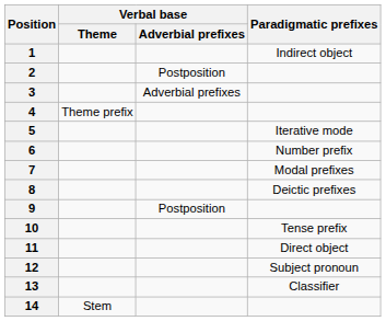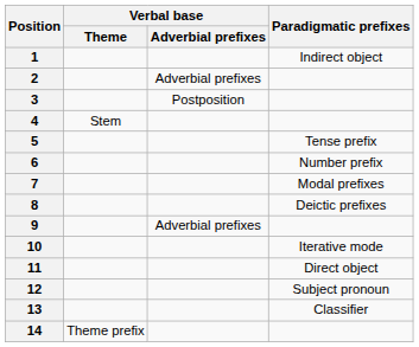 <table class="wikitable" style="text-align: center;">
 <tr>
 <th rowspan="2">Position</th>
 <th colspan="2">Verbal base</th>
 <th rowspan="2">Paradigmatic prefixes</th>
 </tr>
 <tr>
 <th>Theme</th>
 <th>Adverbial prefixes</th>
 </tr>
 <tr>
 <th>1</th>
 <td></td>
 <td></td>
 <td>Indirect object</td>
 </tr>
 <tr>
 <th>2</th>
 <td></td>
-<td>Postposition</td>
+<td>Adverbial prefixes</td>
 <td></td>
 </tr>
 <tr>
 <th>3</th>
 <td></td>
-<td>Adverbial prefixes</td>
+<td>Postposition</td>
 <td></td>
 </tr>
 <tr>
 <th>4</th>
-<td>Theme prefix</td>
+<td>Stem</td>
 <td></td>
 <td></td>
 </tr>
 <tr>
 <th>5</th>
 <td></td>
 <td></td>
-<td>Iterative mode</td>
+<td>Tense prefix</td>
 </tr>
 <tr>
 <th>6</th>
 <td></td>
 <td></td>
 <td>Number prefix</td>
 </tr>
 <tr>
 <th>7</th>
 <td></td>
 <td></td>
 <td>Modal prefixes</td>
 </tr>
 <tr>
 <th>8</th>
 <td></td>
 <td></td>
 <td>Deictic prefixes</td>
 </tr>
 <tr>
 <th>9</th>
 <td></td>
-<td>Postposition</td>
+<td>Adverbial prefixes</td>
 <td></td>
 </tr>
 <tr>
 <th>10</th>
 <td></td>
 <td></td>
-<td>Tense prefix</td>
+<td>Iterative mode</td>
 </tr>
 <tr>
 <th>11</th>
 <td></td>
 <td></td>
 <td>Direct object</td>
 </tr>
 <tr>
 <th>12</th>
 <td></td>
 <td></td>
 <td>Subject pronoun</td>
 </tr>
 <tr>
 <th>13</th>
 <td></td>
 <td></td>
 <td>Classifier</td>
 </tr>
 <tr>
 <th>14</th>
-<td>Stem</td>
+<td>Theme prefix</td>
 <td></td>
 <td></td>
 </tr>
 </table>
